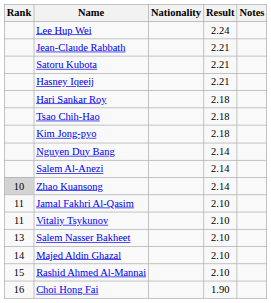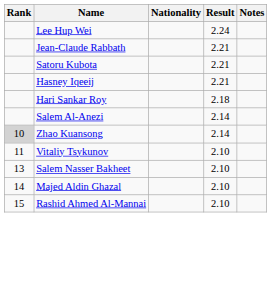 <table class="wikitable sortable" style="text-align:center;font-size:95%">
 <tr>
 <th>Rank</th>
 <th>Name</th>
 <th>Nationality</th>
 <th>Result</th>
 <th>Notes</th>
 </tr>
 <tr>
 <td></td>
 <td align=left><a href='#'>Lee Hup Wei</a></td>
 <td align=left></td>
 <td>2.24</td>
 <td></td>
 </tr>
 <tr>
 <td></td>
 <td align=left><a href='#'>Jean-Claude Rabbath</a></td>
 <td align=left></td>
 <td>2.21</td>
 <td></td>
 </tr>
 <tr>
 <td></td>
 <td align=left><a href='#'>Satoru Kubota</a></td>
 <td align=left></td>
 <td>2.21</td>
 <td></td>
 </tr>
 <tr>
 <td></td>
 <td align=left><a href='#'>Hasney Iqeeij</a></td>
 <td align=left></td>
 <td>2.21</td>
 <td></td>
 </tr>
 <tr>
 <td></td>
 <td align=left><a href='#'>Hari Sankar Roy</a></td>
 <td align=left></td>
 <td>2.18</td>
 <td></td>
 </tr>
 <tr>
 <td></td>
-<td align=left><a href='#'>Tsao Chih-Hao</a></td>
-<td align=left></td>
-<td>2.18</td>
-<td></td>
-</tr>
-<tr>
-<td></td>
-<td align=left><a href='#'>Kim Jong-pyo</a></td>
-<td align=left></td>
-<td>2.18</td>
-<td></td>
-</tr>
-<tr>
-<td></td>
-<td align=left><a href='#'>Nguyen Duy Bang</a></td>
-<td align=left></td>
-<td>2.14</td>
-<td></td>
-</tr>
-<tr>
-<td></td>
 <td align=left><a href='#'>Salem Al-Anezi</a></td>
 <td align=left></td>
 <td>2.14</td>
 <td></td>
 </tr>
 <tr>
 <td style="background: lightgrey;">10</td>
 <td align=left><a href='#'>Zhao Kuansong</a></td>
 <td align=left></td>
 <td>2.14</td>
-<td></td>
-</tr>
-<tr>
-<td>11</td>
-<td align=left><a href='#'>Jamal Fakhri Al-Qasim</a></td>
-<td align=left></td>
-<td>2.10</td>
 <td></td>
 </tr>
 <tr>
 <td>11</td>
 <td align=left><a href='#'>Vitaliy Tsykunov</a></td>
 <td align=left></td>
 <td>2.10</td>
 <td></td>
 </tr>
 <tr>
 <td>13</td>
 <td align=left><a href='#'>Salem Nasser Bakheet</a></td>
 <td align=left></td>
 <td>2.10</td>
 <td></td>
 </tr>
 <tr>
 <td>14</td>
 <td align=left><a href='#'>Majed Aldin Ghazal</a></td>
 <td align=left></td>
 <td>2.10</td>
 <td></td>
 </tr>
 <tr>
 <td>15</td>
 <td align=left><a href='#'>Rashid Ahmed Al-Mannai</a></td>
 <td align=left></td>
 <td>2.10</td>
 <td></td>
 </tr>
-<tr>
-<td>16</td>
-<td align=left><a href='#'>Choi Hong Fai</a></td>
-<td align=left></td>
-<td>1.90</td>
-<td></td>
-</tr>
 </table>
